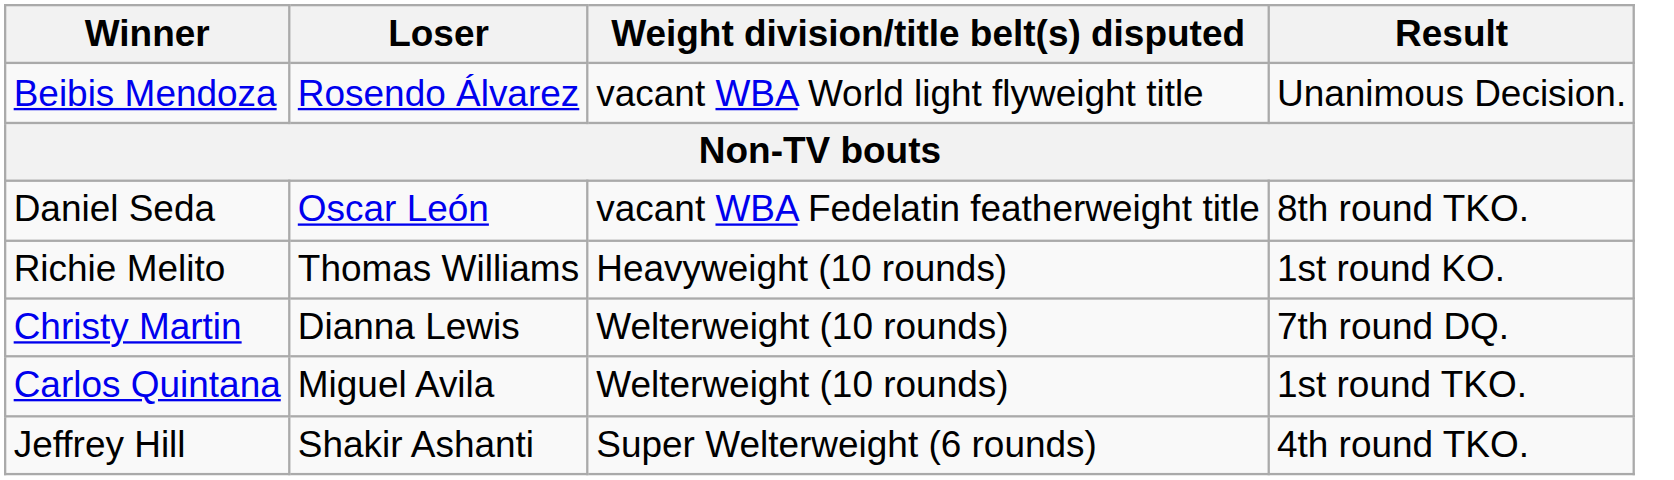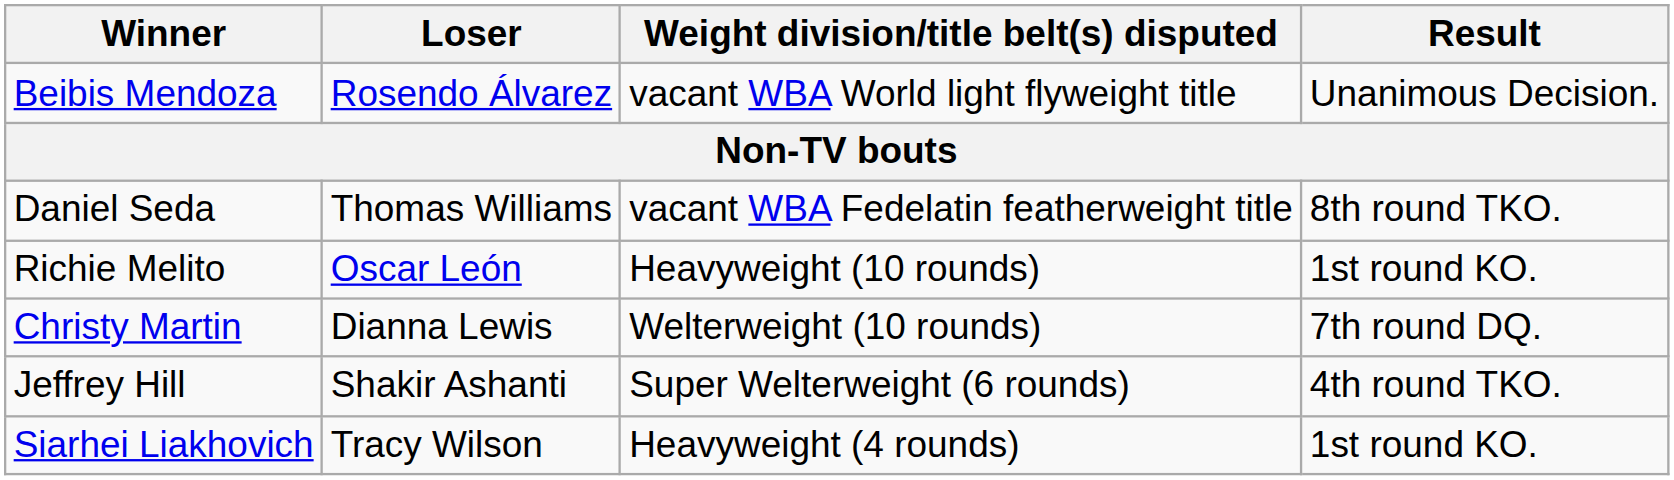 <table class=wikitable>
 <tr>
 <th>Winner</th>
 <th>Loser</th>
 <th>Weight division/title belt(s) disputed</th>
 <th>Result</th>
 </tr>
 <tr>
 <td> <a href='#'>Beibis Mendoza</a></td>
 <td> <a href='#'>Rosendo Álvarez</a></td>
 <td>vacant <a href='#'>WBA</a> World light flyweight title</td>
 <td>Unanimous Decision.</td>
 </tr>
 <tr>
 <th colspan=4>Non-TV bouts</th>
 </tr>
 <tr>
 <td> Daniel Seda</td>
-<td> <a href='#'>Oscar León</a></td>
+<td> Thomas Williams</td>
 <td>vacant <a href='#'>WBA</a> Fedelatin featherweight title</td>
 <td>8th round TKO.</td>
 </tr>
 <tr>
 <td> Richie Melito</td>
-<td> Thomas Williams</td>
+<td> <a href='#'>Oscar León</a></td>
 <td>Heavyweight (10 rounds)</td>
 <td>1st round KO.</td>
 </tr>
 <tr>
 <td> <a href='#'>Christy Martin</a></td>
 <td> Dianna Lewis</td>
 <td>Welterweight (10 rounds)</td>
 <td>7th round DQ.</td>
 </tr>
 <tr>
-<td> <a href='#'>Carlos Quintana</a></td>
-<td> Miguel Avila</td>
-<td>Welterweight (10 rounds)</td>
-<td>1st round TKO.</td>
-</tr>
-<tr>
 <td> Jeffrey Hill</td>
 <td> Shakir Ashanti</td>
 <td>Super Welterweight (6 rounds)</td>
 <td>4th round TKO.</td>
 </tr>
+<tr>
+<td> <a href='#'>Siarhei Liakhovich</a></td>
+<td> Tracy Wilson</td>
+<td>Heavyweight (4 rounds)</td>
+<td>1st round KO.</td>
+</tr>
 </table>
